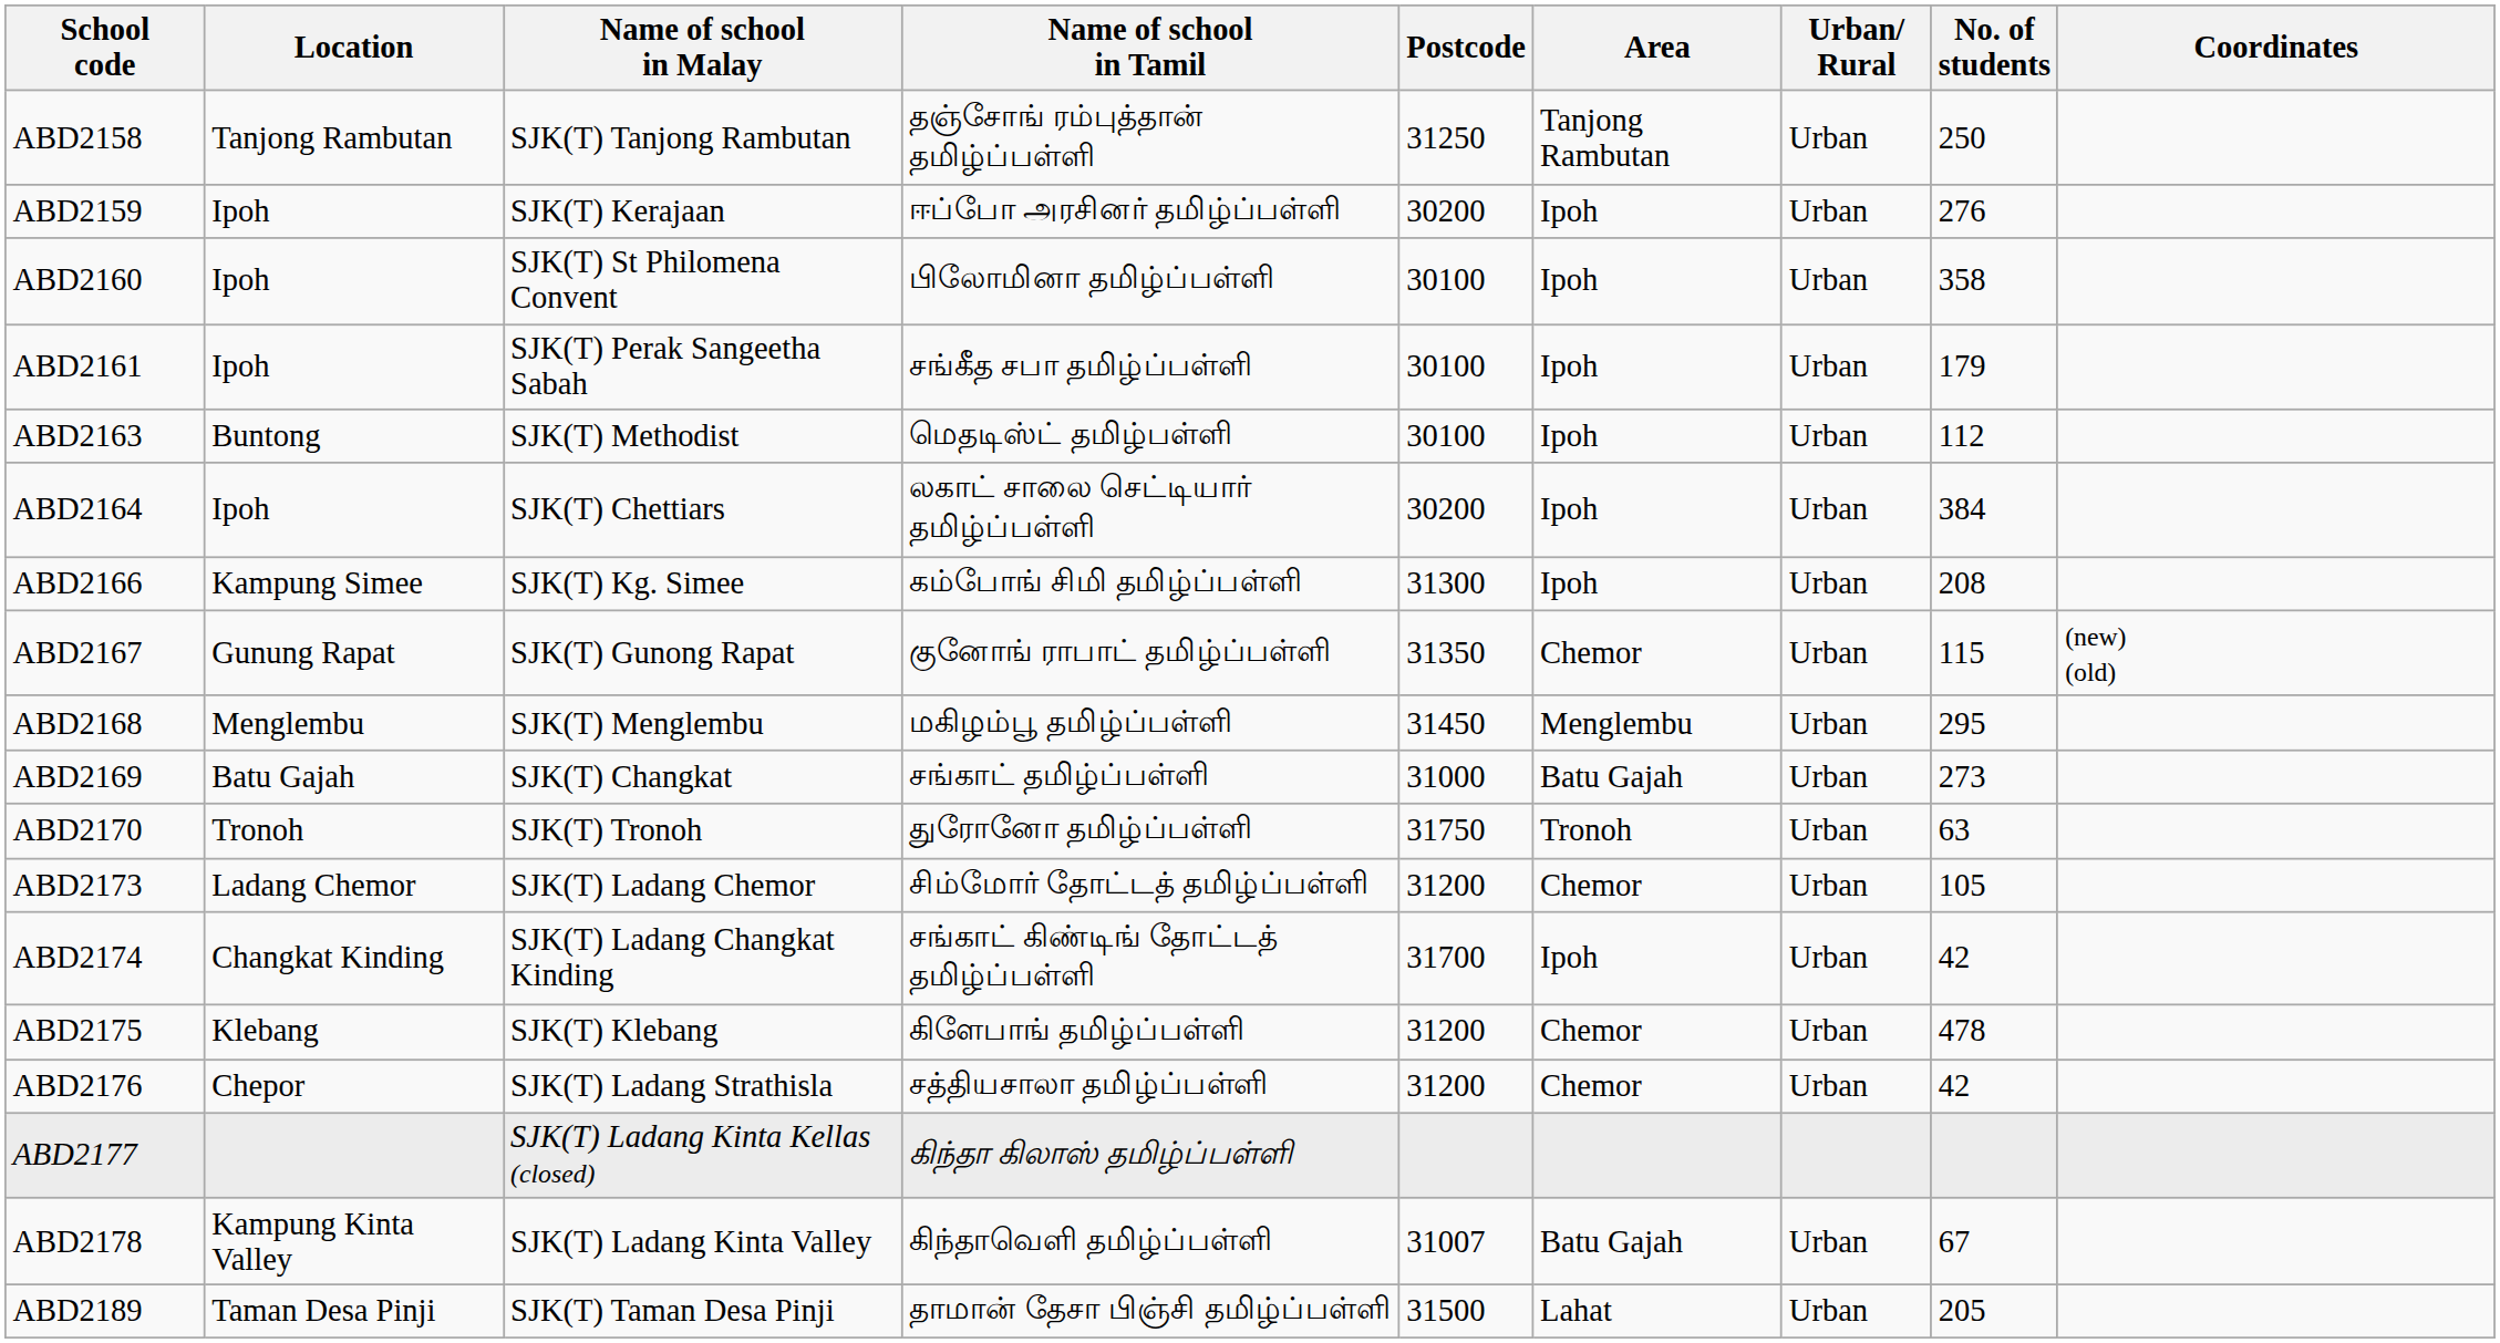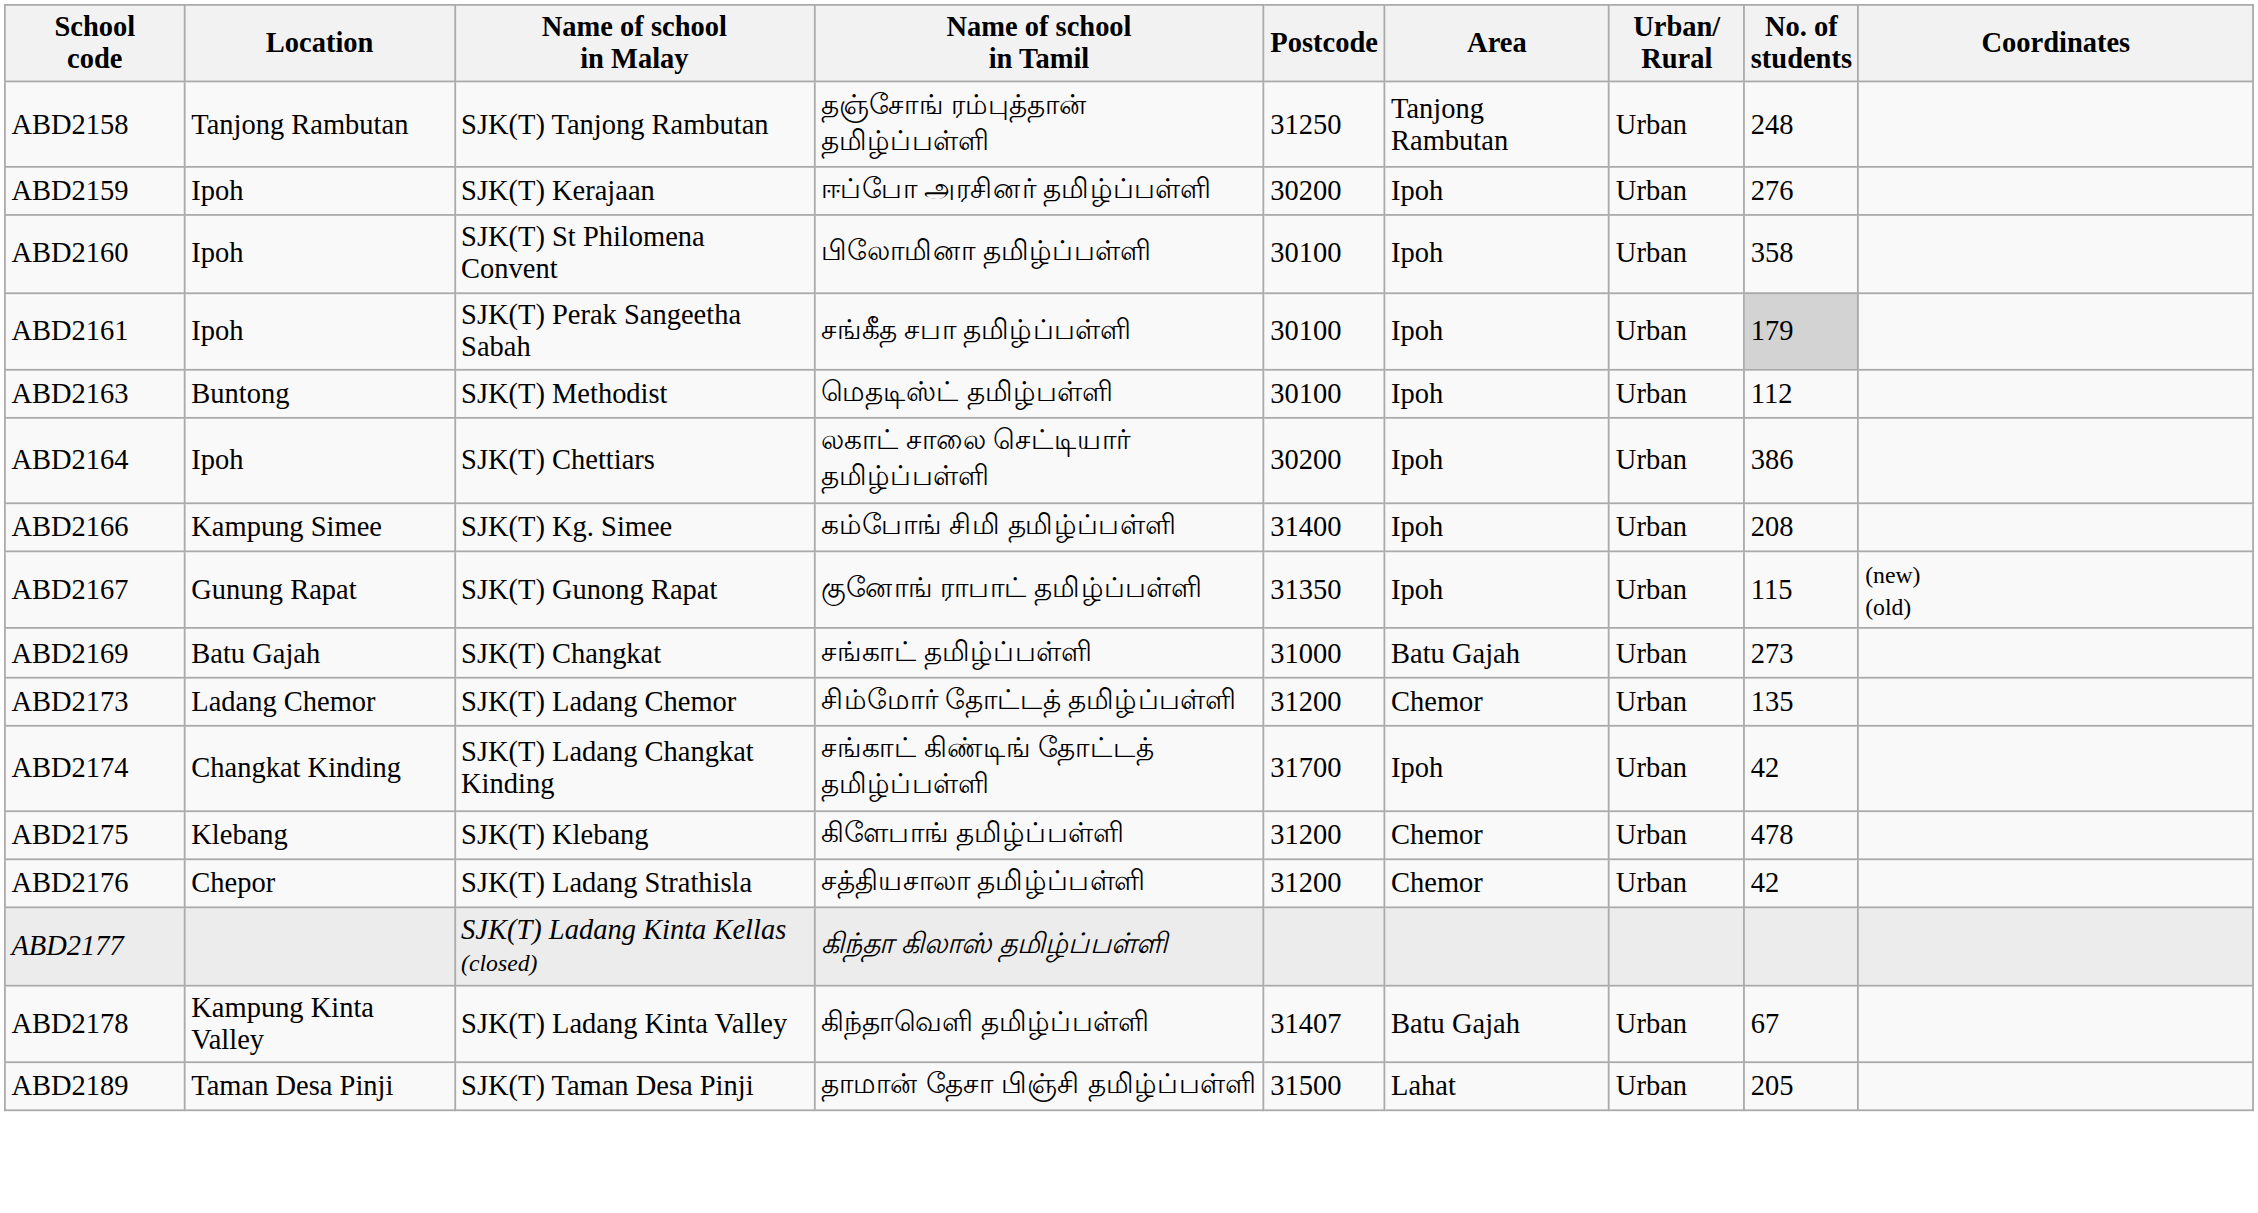 <table class="wikitable sortable" style="width:100%">
 <tr>
 <th style="width:8%">School<br>code</th>
 <th style="width:12%">Location</th>
 <th style="width:16%">Name of school<br>in Malay</th>
 <th style="width:20%">Name of school<br>in Tamil</th>
 <th style="width:5%">Postcode</th>
 <th style="width:10%">Area</th>
 <th style="width:6%">Urban/<br>Rural</th>
 <th style="width:5%">No. of<br>students</th>
 <th style="width:18% white-space: nowrap;">Coordinates</th>
 </tr>
 <tr>
 <td>ABD2158</td>
 <td>Tanjong Rambutan</td>
 <td>SJK(T) Tanjong Rambutan</td>
 <td>தஞ்சோங் ரம்புத்தான் தமிழ்ப்பள்ளி</td>
 <td>31250</td>
 <td>Tanjong Rambutan</td>
 <td>Urban</td>
-<td>250</td>
+<td>248</td>
 <td style="white-space:nowrap;"></td>
 </tr>
 <tr>
 <td>ABD2159</td>
 <td>Ipoh</td>
 <td>SJK(T) Kerajaan</td>
 <td>ஈப்போ அரசினர் தமிழ்ப்பள்ளி</td>
 <td>30200</td>
 <td>Ipoh</td>
 <td>Urban</td>
 <td>276</td>
 <td style="white-space:nowrap;"></td>
 </tr>
 <tr>
 <td>ABD2160</td>
 <td>Ipoh</td>
 <td>SJK(T) St Philomena Convent</td>
 <td>பிலோமினா தமிழ்ப்பள்ளி</td>
 <td>30100</td>
 <td>Ipoh</td>
 <td>Urban</td>
 <td>358</td>
 <td style="white-space:nowrap;"></td>
 </tr>
 <tr>
 <td>ABD2161</td>
 <td>Ipoh</td>
 <td>SJK(T) Perak Sangeetha Sabah</td>
 <td>சங்கீத சபா தமிழ்ப்பள்ளி</td>
 <td>30100</td>
 <td>Ipoh</td>
 <td>Urban</td>
-<td>179</td>
+<td style="background: lightgrey;">179</td>
 <td style="white-space:nowrap;"></td>
 </tr>
 <tr>
 <td>ABD2163</td>
 <td>Buntong</td>
 <td>SJK(T) Methodist</td>
 <td>மெதடிஸ்ட் தமிழ்பள்ளி</td>
 <td>30100</td>
 <td>Ipoh</td>
 <td>Urban</td>
 <td>112</td>
 <td style="white-space:nowrap;"></td>
 </tr>
 <tr>
 <td>ABD2164</td>
 <td>Ipoh</td>
 <td>SJK(T) Chettiars</td>
 <td>லகாட் சாலை செட்டியார் தமிழ்ப்பள்ளி</td>
 <td>30200</td>
 <td>Ipoh</td>
 <td>Urban</td>
-<td>384</td>
+<td>386</td>
 <td style="white-space:nowrap;"></td>
 </tr>
 <tr>
 <td>ABD2166</td>
 <td>Kampung Simee</td>
 <td>SJK(T) Kg. Simee</td>
 <td>கம்போங் சிமி தமிழ்ப்பள்ளி</td>
-<td>31300</td>
+<td>31400</td>
 <td>Ipoh</td>
 <td>Urban</td>
 <td>208</td>
 <td style="white-space:nowrap;"></td>
 </tr>
 <tr>
 <td>ABD2167</td>
 <td>Gunung Rapat</td>
 <td>SJK(T) Gunong Rapat</td>
 <td>குனோங் ராபாட் தமிழ்ப்பள்ளி</td>
 <td>31350</td>
-<td>Chemor</td>
+<td>Ipoh</td>
 <td>Urban</td>
 <td>115</td>
 <td style="white-space:nowrap;"> <small>(new)</small><br> <small>(old)</small></td>
-</tr>
-<tr>
-<td>ABD2168</td>
-<td>Menglembu</td>
-<td>SJK(T) Menglembu</td>
-<td>மகிழம்பூ தமிழ்ப்பள்ளி</td>
-<td>31450</td>
-<td>Menglembu</td>
-<td>Urban</td>
-<td>295</td>
-<td style="white-space:nowrap;"></td>
 </tr>
 <tr>
 <td>ABD2169</td>
 <td>Batu Gajah</td>
 <td>SJK(T) Changkat</td>
 <td>சங்காட் தமிழ்ப்பள்ளி</td>
 <td>31000</td>
 <td>Batu Gajah</td>
 <td>Urban</td>
 <td>273</td>
 <td style="white-space:nowrap;"></td>
 </tr>
 <tr>
-<td>ABD2170</td>
-<td>Tronoh</td>
-<td>SJK(T) Tronoh</td>
-<td>துரோனோ தமிழ்ப்பள்ளி</td>
-<td>31750</td>
-<td>Tronoh</td>
-<td>Urban</td>
-<td>63</td>
-<td style="white-space:nowrap;"></td>
-</tr>
-<tr>
 <td>ABD2173</td>
 <td>Ladang Chemor</td>
 <td>SJK(T) Ladang Chemor</td>
 <td>சிம்மோர் தோட்டத் தமிழ்ப்பள்ளி</td>
 <td>31200</td>
 <td>Chemor</td>
 <td>Urban</td>
-<td>105</td>
+<td>135</td>
 <td style="white-space:nowrap;"></td>
 </tr>
 <tr>
 <td>ABD2174</td>
 <td>Changkat Kinding</td>
 <td>SJK(T) Ladang Changkat Kinding</td>
 <td>சங்காட் கிண்டிங் தோட்டத் தமிழ்ப்பள்ளி</td>
 <td>31700</td>
 <td>Ipoh</td>
 <td>Urban</td>
 <td>42</td>
 <td style="white-space:nowrap;"></td>
 </tr>
 <tr>
 <td>ABD2175</td>
 <td>Klebang</td>
 <td>SJK(T) Klebang</td>
 <td>கிளேபாங் தமிழ்ப்பள்ளி</td>
 <td>31200</td>
 <td>Chemor</td>
 <td>Urban</td>
 <td>478</td>
 <td style="white-space:nowrap;"></td>
 </tr>
 <tr>
 <td>ABD2176</td>
 <td>Chepor</td>
 <td>SJK(T) Ladang Strathisla</td>
 <td>சத்தியசாலா தமிழ்ப்பள்ளி</td>
 <td>31200</td>
 <td>Chemor</td>
 <td>Urban</td>
 <td>42</td>
 <td style="white-space:nowrap;"></td>
 </tr>
 <tr bgcolor=#ECECEC>
 <td><em>ABD2177</em></td>
 <td></td>
 <td><em>SJK(T) Ladang Kinta Kellas <small>(closed)</small></em></td>
 <td><em>கிந்தா கிலாஸ் தமிழ்ப்பள்ளி</em></td>
 <td></td>
 <td></td>
 <td></td>
 <td></td>
 <td></td>
 </tr>
 <tr>
 <td>ABD2178</td>
 <td>Kampung Kinta Valley</td>
 <td>SJK(T) Ladang Kinta Valley</td>
 <td>கிந்தாவெளி தமிழ்ப்பள்ளி</td>
-<td>31007</td>
+<td>31407</td>
 <td>Batu Gajah</td>
 <td>Urban</td>
 <td>67</td>
 <td style="white-space:nowrap;"></td>
 </tr>
 <tr>
 <td>ABD2189</td>
 <td>Taman Desa Pinji</td>
 <td>SJK(T) Taman Desa Pinji</td>
 <td>தாமான் தேசா பிஞ்சி தமிழ்ப்பள்ளி</td>
 <td>31500</td>
 <td>Lahat</td>
 <td>Urban</td>
 <td>205</td>
 <td style="white-space:nowrap;"></td>
 </tr>
 </table>
